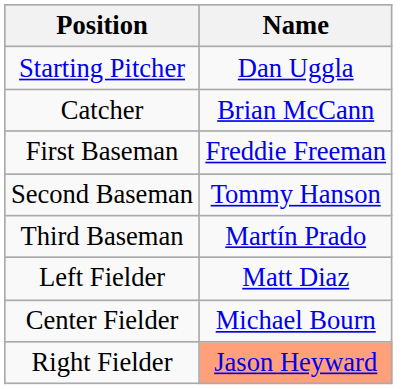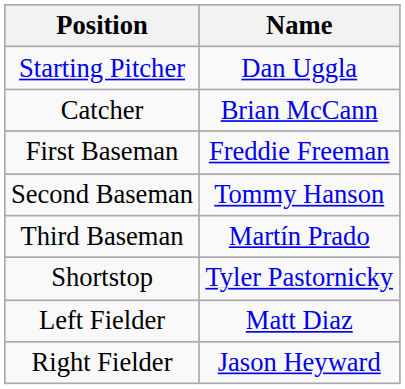 <table class="wikitable" style="text-align:left">
 <tr>
 <th>Position</th>
 <th>Name</th>
 </tr>
 <tr>
 <td style="text-align: center;"><a href='#'>Starting Pitcher</a></td>
 <td style="text-align: center;"><a href='#'>Dan Uggla</a></td>
 </tr>
 <tr>
 <td style="text-align: center;">Catcher</td>
 <td style="text-align: center;"><a href='#'>Brian McCann</a></td>
 </tr>
 <tr style="text-align: center;">
 <td>First Baseman</td>
 <td style="text-align: center;"><a href='#'>Freddie Freeman</a></td>
 </tr>
 <tr style="text-align: center;">
 <td>Second Baseman</td>
 <td style="text-align: center;"><a href='#'>Tommy Hanson</a></td>
 </tr>
 <tr style="text-align: center;">
 <td>Third Baseman</td>
 <td style="text-align: center;"><a href='#'>Martín Prado</a></td>
 </tr>
 <tr style="text-align: center;">
+<td>Shortstop</td>
+<td style="text-align: center;"><a href='#'>Tyler Pastornicky</a></td>
+</tr>
+<tr style="text-align: center;">
 <td>Left Fielder</td>
 <td style="text-align: center;"><a href='#'>Matt Diaz</a></td>
 </tr>
 <tr style="text-align: center;">
-<td>Center Fielder</td>
-<td style="text-align: center;"><a href='#'>Michael Bourn</a></td>
-</tr>
-<tr style="text-align: center;">
 <td>Right Fielder</td>
-<td style="background: lightsalmon; text-align: center;"><a href='#'>Jason Heyward</a></td>
+<td style="text-align: center;"><a href='#'>Jason Heyward</a></td>
 </tr>
 </table>
